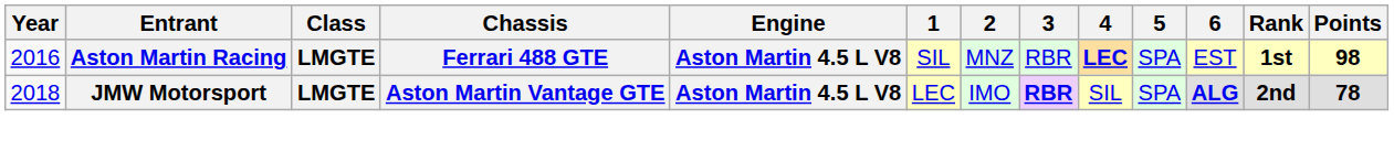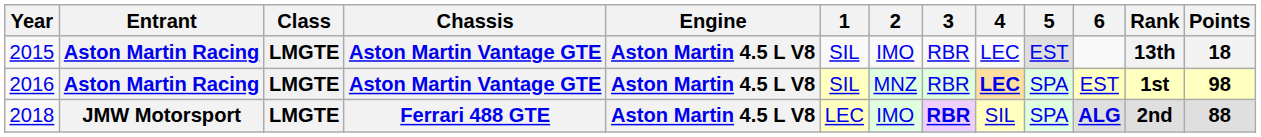 <table class="wikitable" style="text-align:center; font-size:85%">
 <tr>
 <th>Year</th>
 <th>Entrant</th>
 <th>Class</th>
 <th>Chassis</th>
 <th>Engine</th>
 <th>1</th>
 <th>2</th>
 <th>3</th>
 <th>4</th>
 <th>5</th>
 <th>6</th>
 <th>Rank</th>
 <th>Points</th>
 </tr>
 <tr>
+<td><a href='#'>2015</a></td>
+<th nowrap><a href='#'>Aston Martin Racing</a></th>
+<th>LMGTE</th>
+<th nowrap><a href='#'>Aston Martin Vantage GTE</a></th>
+<th nowrap><a href='#'>Aston Martin</a> 4.5 L V8</th>
+<td><a href='#'>SIL</a></td>
+<td><a href='#'>IMO</a></td>
+<td><a href='#'>RBR</a></td>
+<td><a href='#'>LEC</a></td>
+<td style="background:#DFDFDF;"><a href='#'>EST</a><br></td>
+<td></td>
+<th>13th</th>
+<th>18</th>
+</tr>
+<tr>
 <td><a href='#'>2016</a></td>
 <th nowrap><a href='#'>Aston Martin Racing</a></th>
 <th>LMGTE</th>
-<th nowrap><a href='#'>Ferrari 488 GTE</a></th>
+<th nowrap><a href='#'>Aston Martin Vantage GTE</a></th>
 <th nowrap><a href='#'>Aston Martin</a> 4.5 L V8</th>
 <td style="background:#FFFFBF;"><a href='#'>SIL</a><br></td>
 <td style="background:#DFFFDF;"><a href='#'>MNZ</a><br></td>
 <td style="background:#DFFFDF;"><a href='#'>RBR</a><br></td>
 <td style="background:#FFDF9F;"><strong><a href='#'>LEC</a></strong><br></td>
 <td style="background:#DFFFDF;"><a href='#'>SPA</a><br></td>
 <td style="background:#FFFFBF;"><a href='#'>EST</a><br></td>
 <th style="background:#FFFFBF;">1st</th>
 <th style="background:#FFFFBF;">98</th>
 </tr>
 <tr>
 <td><a href='#'>2018</a></td>
 <th nowrap>JMW Motorsport</th>
 <th>LMGTE</th>
-<th nowrap><a href='#'>Aston Martin Vantage GTE</a></th>
+<th nowrap><a href='#'>Ferrari 488 GTE</a></th>
 <th nowrap><a href='#'>Aston Martin</a> 4.5 L V8</th>
 <td style="background:#FFFFBF;"><a href='#'>LEC</a><br></td>
 <td style="background:#DFFFDF;"><a href='#'>IMO</a><br></td>
 <td style="background:#EFCFFF;"><strong><a href='#'>RBR</a></strong><br></td>
 <td style="background:#FFFFBF;"><a href='#'>SIL</a><br></td>
 <td style="background:#DFFFDF;"><a href='#'>SPA</a><br></td>
 <td style="background:#DFDFDF;"><strong><a href='#'>ALG</a></strong><br></td>
 <th style="background:#DFDFDF;">2nd</th>
-<th style="background:#DFDFDF;">78</th>
+<th style="background:#DFDFDF;">88</th>
 </tr>
 </table>
